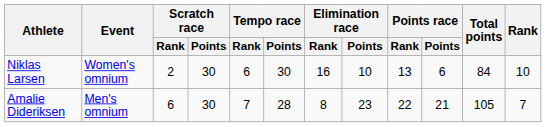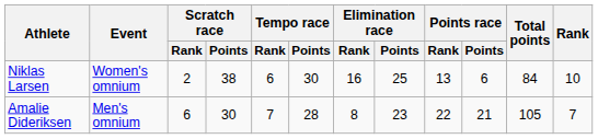 <table class=wikitable style=font-size:90%;text-align:center;width:50%>
 <tr>
 <th rowspan=2>Athlete</th>
 <th rowspan=2>Event</th>
 <th colspan=2>Scratch race</th>
 <th colspan=2>Tempo race</th>
 <th colspan=2>Elimination race</th>
 <th colspan=2>Points race</th>
 <th rowspan=2>Total<br>points</th>
 <th rowspan=2>Rank</th>
 </tr>
 <tr style=font-size:95%>
 <th>Rank</th>
 <th>Points</th>
 <th>Rank</th>
 <th>Points</th>
 <th>Rank</th>
 <th>Points</th>
 <th>Rank</th>
 <th>Points</th>
 </tr>
 <tr>
 <td align=left><a href='#'>Niklas Larsen</a></td>
 <td align=left><a href='#'>Women's omnium</a></td>
 <td>2</td>
-<td>30</td>
+<td>38</td>
 <td>6</td>
 <td>30</td>
 <td>16</td>
-<td>10</td>
+<td>25</td>
 <td>13</td>
 <td>6</td>
 <td>84</td>
 <td>10</td>
 </tr>
 <tr>
 <td align=left><a href='#'>Amalie Dideriksen</a></td>
 <td align=left><a href='#'>Men's omnium</a></td>
 <td>6</td>
 <td>30</td>
 <td>7</td>
 <td>28</td>
 <td>8</td>
 <td>23</td>
 <td>22</td>
 <td>21</td>
 <td>105</td>
 <td>7</td>
 </tr>
 </table>
